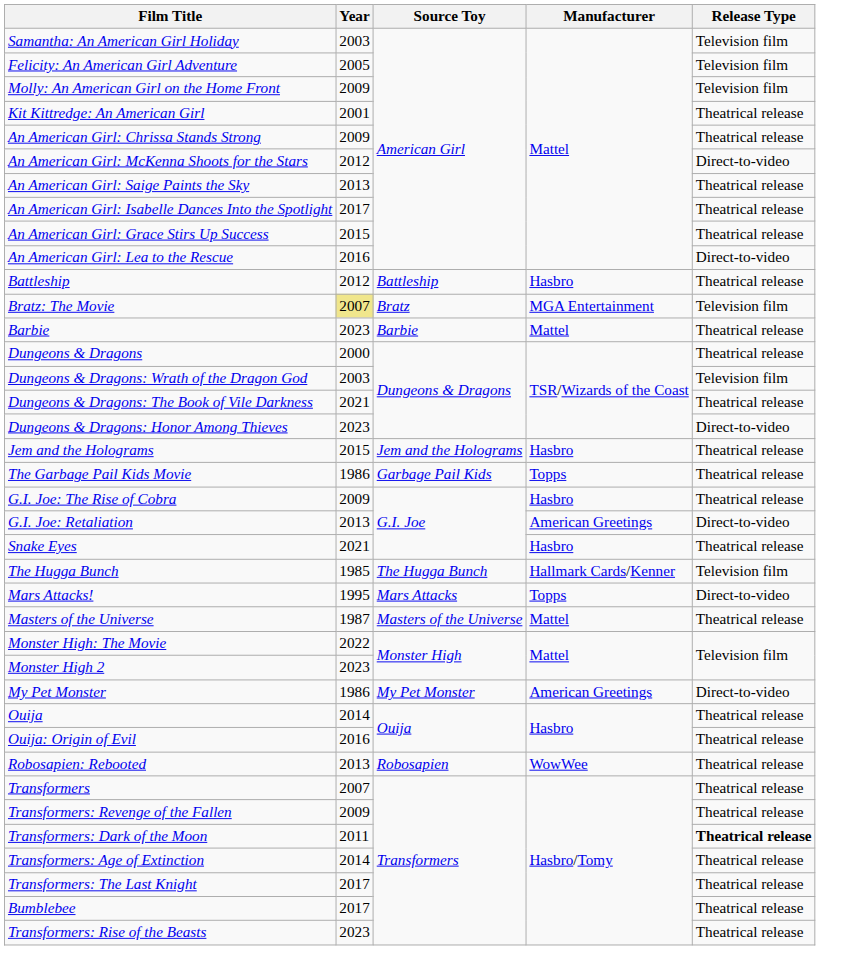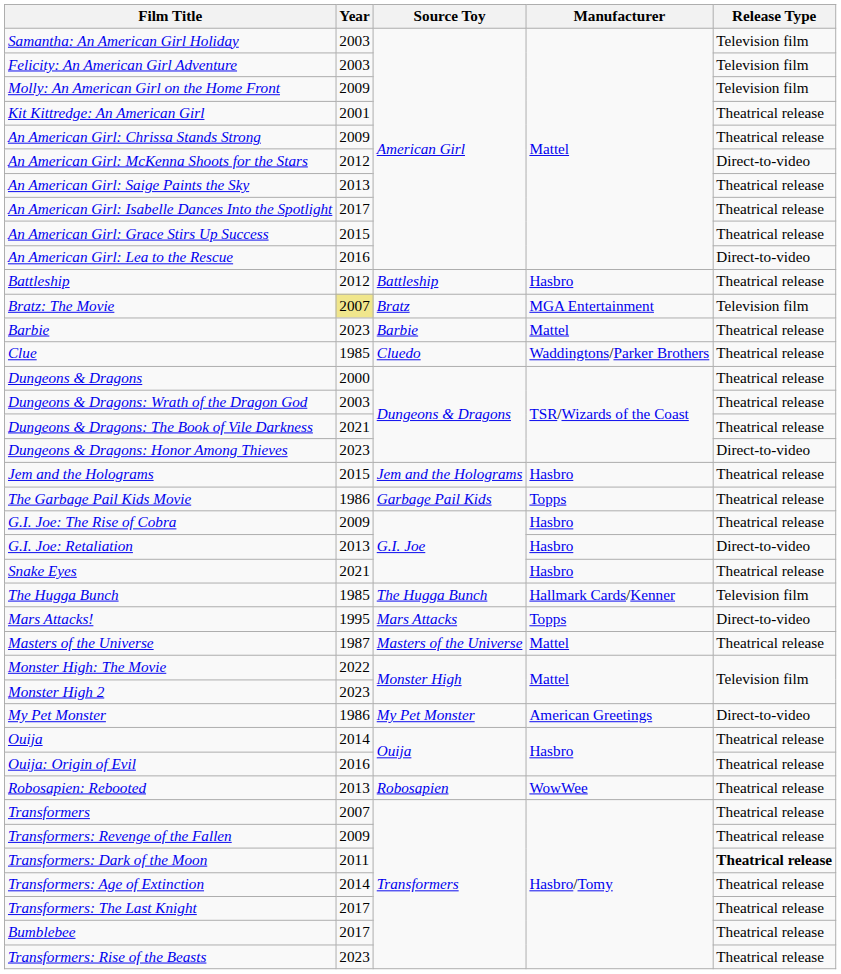 <table class="wikitable sortable">
 <tr>
 <th>Film Title</th>
 <th>Year</th>
 <th>Source Toy</th>
 <th>Manufacturer</th>
 <th>Release Type</th>
 </tr>
 <tr>
 <td><em><a href='#'>Samantha: An American Girl Holiday</a></em></td>
 <td>2003</td>
 <td rowspan="10"><em><a href='#'>American Girl</a></em></td>
 <td rowspan="10"><a href='#'>Mattel</a></td>
 <td>Television film</td>
 </tr>
 <tr>
 <td><em><a href='#'>Felicity: An American Girl Adventure</a></em></td>
-<td>2005</td>
+<td>2003</td>
 <td>Television film</td>
 </tr>
 <tr>
 <td><em><a href='#'>Molly: An American Girl on the Home Front</a></em></td>
 <td>2009</td>
 <td>Television film</td>
 </tr>
 <tr>
 <td><em><a href='#'>Kit Kittredge: An American Girl</a></em></td>
 <td>2001</td>
 <td>Theatrical release</td>
 </tr>
 <tr>
 <td><em><a href='#'>An American Girl: Chrissa Stands Strong</a></em></td>
 <td>2009</td>
 <td>Theatrical release</td>
 </tr>
 <tr>
 <td><em><a href='#'>An American Girl: McKenna Shoots for the Stars</a></em></td>
 <td>2012</td>
 <td>Direct-to-video</td>
 </tr>
 <tr>
 <td><em><a href='#'>An American Girl: Saige Paints the Sky</a></em></td>
 <td>2013</td>
 <td>Theatrical release</td>
 </tr>
 <tr>
 <td><em><a href='#'>An American Girl: Isabelle Dances Into the Spotlight</a></em></td>
 <td>2017</td>
 <td>Theatrical release</td>
 </tr>
 <tr>
 <td><em><a href='#'>An American Girl: Grace Stirs Up Success</a></em></td>
 <td>2015</td>
 <td>Theatrical release</td>
 </tr>
 <tr>
 <td><em><a href='#'>An American Girl: Lea to the Rescue</a></em></td>
 <td>2016</td>
 <td>Direct-to-video</td>
 </tr>
 <tr>
 <td><em><a href='#'>Battleship</a></em></td>
 <td>2012</td>
 <td><em><a href='#'>Battleship</a></em></td>
 <td><a href='#'>Hasbro</a></td>
 <td>Theatrical release</td>
 </tr>
 <tr>
 <td><em><a href='#'>Bratz: The Movie</a></em></td>
 <td style="background: khaki;">2007</td>
 <td><em><a href='#'>Bratz</a></em></td>
 <td><a href='#'>MGA Entertainment</a></td>
 <td>Television film</td>
 </tr>
 <tr>
 <td><em><a href='#'>Barbie</a></em></td>
 <td>2023</td>
 <td><em><a href='#'>Barbie</a></em></td>
 <td><a href='#'>Mattel</a></td>
 <td>Theatrical release</td>
 </tr>
 <tr>
+<td><em><a href='#'>Clue</a></em></td>
+<td>1985</td>
+<td><em><a href='#'>Cluedo</a></em></td>
+<td><a href='#'>Waddingtons</a>/<a href='#'>Parker Brothers</a></td>
+<td>Theatrical release</td>
+</tr>
+<tr>
 <td><em><a href='#'>Dungeons & Dragons</a></em></td>
 <td>2000</td>
 <td rowspan="4"><em><a href='#'>Dungeons & Dragons</a></em></td>
 <td rowspan="4"><a href='#'>TSR</a>/<a href='#'>Wizards of the Coast</a></td>
 <td>Theatrical release</td>
 </tr>
 <tr>
 <td><em><a href='#'>Dungeons & Dragons: Wrath of the Dragon God</a></em></td>
 <td>2003</td>
-<td>Television film</td>
+<td>Theatrical release</td>
 </tr>
 <tr>
 <td><em><a href='#'>Dungeons & Dragons: The Book of Vile Darkness</a></em></td>
 <td>2021</td>
 <td>Theatrical release</td>
 </tr>
 <tr>
 <td><em><a href='#'>Dungeons & Dragons: Honor Among Thieves</a></em></td>
 <td>2023</td>
 <td>Direct-to-video</td>
 </tr>
 <tr>
 <td><em><a href='#'>Jem and the Holograms</a></em></td>
 <td>2015</td>
 <td><em><a href='#'>Jem and the Holograms</a></em></td>
 <td><a href='#'>Hasbro</a></td>
 <td>Theatrical release</td>
 </tr>
 <tr>
 <td><em><a href='#'>The Garbage Pail Kids Movie</a></em></td>
 <td>1986</td>
 <td><em><a href='#'>Garbage Pail Kids</a></em></td>
 <td><a href='#'>Topps</a></td>
 <td>Theatrical release</td>
 </tr>
 <tr>
 <td><em><a href='#'>G.I. Joe: The Rise of Cobra</a></em></td>
 <td>2009</td>
 <td rowspan="3"><em><a href='#'>G.I. Joe</a></em></td>
 <td><a href='#'>Hasbro</a></td>
 <td>Theatrical release</td>
 </tr>
 <tr>
 <td><em><a href='#'>G.I. Joe: Retaliation</a></em></td>
 <td>2013</td>
-<td><a href='#'>American Greetings</a></td>
+<td><a href='#'>Hasbro</a></td>
 <td>Direct-to-video</td>
 </tr>
 <tr>
 <td><em><a href='#'>Snake Eyes</a></em></td>
 <td>2021</td>
 <td><a href='#'>Hasbro</a></td>
 <td>Theatrical release</td>
 </tr>
 <tr>
 <td><em><a href='#'>The Hugga Bunch</a></em></td>
 <td>1985</td>
 <td><em><a href='#'>The Hugga Bunch</a></em></td>
 <td><a href='#'>Hallmark Cards</a>/<a href='#'>Kenner</a></td>
 <td>Television film</td>
 </tr>
 <tr>
 <td><em><a href='#'>Mars Attacks!</a></em></td>
 <td>1995</td>
 <td><em><a href='#'>Mars Attacks</a></em></td>
 <td><a href='#'>Topps</a></td>
 <td>Direct-to-video</td>
 </tr>
 <tr>
 <td><em><a href='#'>Masters of the Universe</a></em></td>
 <td>1987</td>
 <td><em><a href='#'>Masters of the Universe</a></em></td>
 <td><a href='#'>Mattel</a></td>
 <td>Theatrical release</td>
 </tr>
 <tr>
 <td><em><a href='#'>Monster High: The Movie</a></em></td>
 <td>2022</td>
 <td rowspan=2><em><a href='#'>Monster High</a></em></td>
 <td rowspan=2><a href='#'>Mattel</a></td>
 <td rowspan=2>Television film</td>
 </tr>
 <tr>
 <td><em><a href='#'>Monster High 2</a></em></td>
 <td>2023</td>
 </tr>
 <tr>
 <td><em><a href='#'>My Pet Monster</a></em></td>
 <td>1986</td>
 <td><em><a href='#'>My Pet Monster</a></em></td>
 <td><a href='#'>American Greetings</a></td>
 <td>Direct-to-video</td>
 </tr>
 <tr>
 <td><em><a href='#'>Ouija</a></em></td>
 <td>2014</td>
 <td rowspan="2"><em><a href='#'>Ouija</a></em></td>
 <td rowspan="2"><a href='#'>Hasbro</a></td>
 <td>Theatrical release</td>
 </tr>
 <tr>
 <td><em><a href='#'>Ouija: Origin of Evil</a></em></td>
 <td>2016</td>
 <td>Theatrical release</td>
 </tr>
 <tr>
 <td><em><a href='#'>Robosapien: Rebooted</a></em></td>
 <td>2013</td>
 <td><em><a href='#'>Robosapien</a></em></td>
 <td><a href='#'>WowWee</a></td>
 <td>Theatrical release</td>
 </tr>
 <tr>
 <td><em><a href='#'>Transformers</a></em></td>
 <td>2007</td>
 <td rowspan="7"><em><a href='#'>Transformers</a></em></td>
 <td rowspan="7"><a href='#'>Hasbro</a>/<a href='#'>Tomy</a></td>
 <td>Theatrical release</td>
 </tr>
 <tr>
 <td><em><a href='#'>Transformers: Revenge of the Fallen</a></em></td>
 <td>2009</td>
 <td>Theatrical release</td>
 </tr>
 <tr>
 <td><em><a href='#'>Transformers: Dark of the Moon</a></em></td>
 <td>2011</td>
 <td><strong>Theatrical release</strong></td>
 </tr>
 <tr>
 <td><em><a href='#'>Transformers: Age of Extinction</a></em></td>
 <td>2014</td>
 <td>Theatrical release</td>
 </tr>
 <tr>
 <td><em><a href='#'>Transformers: The Last Knight</a></em></td>
 <td>2017</td>
 <td>Theatrical release</td>
 </tr>
 <tr>
 <td><em><a href='#'>Bumblebee</a></em></td>
 <td>2017</td>
 <td>Theatrical release</td>
 </tr>
 <tr>
 <td><em><a href='#'>Transformers: Rise of the Beasts</a></em></td>
 <td>2023</td>
 <td>Theatrical release</td>
 </tr>
 </table>
